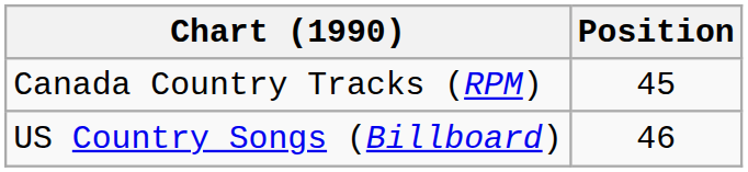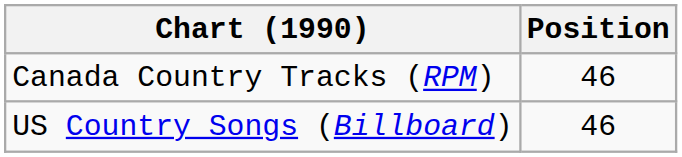 <table class="wikitable sortable">
 <tr>
 <th scope="col">Chart (1990)</th>
 <th scope="col">Position</th>
 </tr>
 <tr>
 <td>Canada Country Tracks (<em><a href='#'>RPM</a></em>)</td>
-<td align="center">45</td>
+<td align="center">46</td>
 </tr>
 <tr>
 <td>US <a href='#'>Country Songs</a> (<em><a href='#'>Billboard</a></em>)</td>
 <td align="center">46</td>
 </tr>
 </table>
